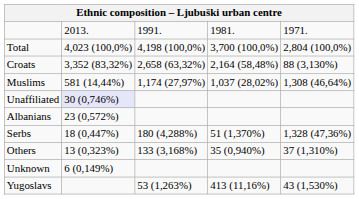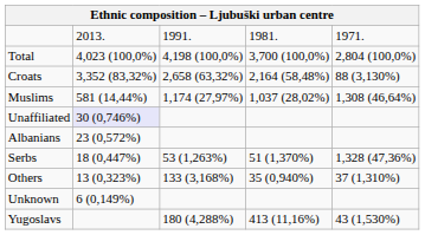 <table class="wikitable">
 <tr>
 <th colspan="10">Ethnic composition – Ljubuški urban centre</th>
 </tr>
 <tr>
 <td></td>
 <td>2013.</td>
 <td>1991.</td>
 <td>1981.</td>
 <td>1971.</td>
 </tr>
 <tr>
 <td>Total</td>
 <td>4,023 (100,0%)</td>
 <td>4,198 (100,0%)</td>
 <td>3,700 (100,0%)</td>
 <td>2,804 (100,0%)</td>
 </tr>
 <tr>
 <td>Croats</td>
 <td>3,352 (83,32%)</td>
 <td>2,658 (63,32%)</td>
 <td>2,164 (58,48%)</td>
 <td>88 (3,130%)</td>
 </tr>
 <tr>
 <td>Muslims</td>
 <td>581 (14,44%)</td>
 <td>1,174 (27,97%)</td>
 <td>1,037 (28,02%)</td>
 <td>1,308 (46,64%)</td>
 </tr>
 <tr>
 <td>Unaffiliated</td>
 <td style="background: lavender;">30 (0,746%)</td>
 <td></td>
 <td></td>
 <td></td>
 </tr>
 <tr>
 <td>Albanians</td>
 <td>23 (0,572%)</td>
 <td></td>
 <td></td>
 <td></td>
 </tr>
 <tr>
 <td>Serbs</td>
 <td>18 (0,447%)</td>
-<td>180 (4,288%)</td>
+<td>53 (1,263%)</td>
 <td>51 (1,370%)</td>
 <td>1,328 (47,36%)</td>
 </tr>
 <tr>
 <td>Others</td>
 <td>13 (0,323%)</td>
 <td>133 (3,168%)</td>
 <td>35 (0,940%)</td>
 <td>37 (1,310%)</td>
 </tr>
 <tr>
 <td>Unknown</td>
 <td>6 (0,149%)</td>
 <td></td>
 <td></td>
 <td></td>
 </tr>
 <tr>
 <td>Yugoslavs</td>
 <td></td>
-<td>53 (1,263%)</td>
+<td>180 (4,288%)</td>
 <td>413 (11,16%)</td>
 <td>43 (1,530%)</td>
 </tr>
 </table>
